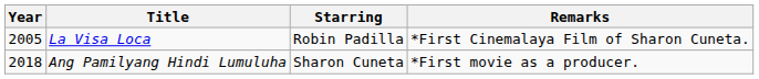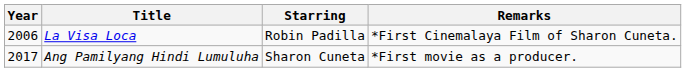 <table class="wikitable">
 <tr>
 <th>Year</th>
 <th>Title</th>
 <th>Starring</th>
 <th>Remarks</th>
 </tr>
 <tr>
-<td>2005</td>
+<td>2006</td>
 <td><em><a href='#'>La Visa Loca</a></em></td>
 <td>Robin Padilla</td>
 <td>*First Cinemalaya Film of Sharon Cuneta.</td>
 </tr>
 <tr>
-<td>2018</td>
+<td>2017</td>
 <td><em>Ang Pamilyang Hindi Lumuluha</em></td>
 <td>Sharon Cuneta</td>
 <td>*First movie as a producer.</td>
 </tr>
 </table>
